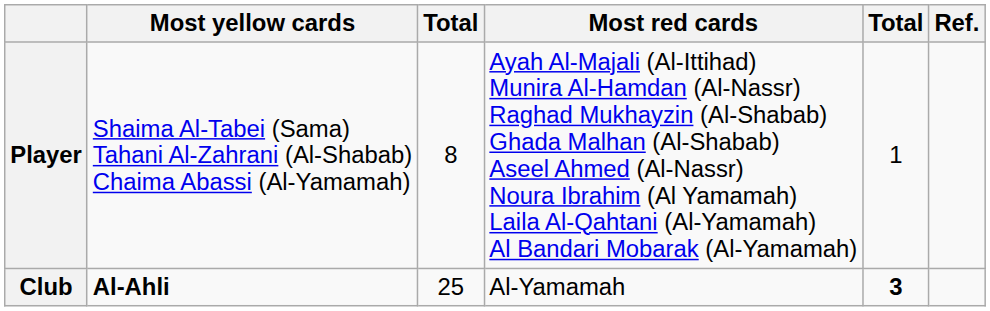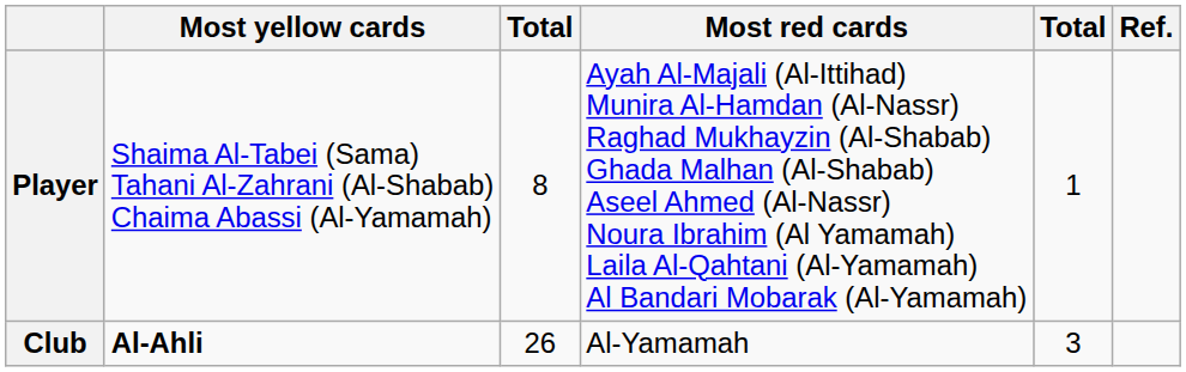 <table class="wikitable" style="text-align:center"|->
 <tr>
 <th></th>
 <th>Most yellow cards</th>
 <th>Total</th>
 <th>Most red cards</th>
 <th>Total</th>
 <th>Ref.</th>
 </tr>
 <tr>
 <th>Player</th>
 <td align="left"> <a href='#'>Shaima Al-Tabei</a> (Sama)<br> <a href='#'>Tahani Al-Zahrani</a> (Al-Shabab)<br> <a href='#'>Chaima Abassi</a> (Al-Yamamah)</td>
 <td>8</td>
 <td align="left"> <a href='#'>Ayah Al-Majali</a> (Al-Ittihad)<br> <a href='#'>Munira Al-Hamdan</a> (Al-Nassr)<br> <a href='#'>Raghad Mukhayzin</a> (Al-Shabab)<br> <a href='#'>Ghada Malhan</a> (Al-Shabab)<br> <a href='#'>Aseel Ahmed</a> (Al-Nassr)<br> <a href='#'>Noura Ibrahim</a> (Al Yamamah)<br> <a href='#'>Laila Al-Qahtani</a> (Al-Yamamah)<br> <a href='#'>Al Bandari Mobarak</a> (Al-Yamamah)</td>
 <td>1</td>
 <td></td>
 </tr>
 <tr>
 <th>Club</th>
 <td align="left"><strong>Al-Ahli</strong></td>
-<td>25</td>
+<td>26</td>
 <td align="left">Al-Yamamah</td>
-<td><strong>3</strong></td>
+<td>3</td>
 <td></td>
 </tr>
 </table>
